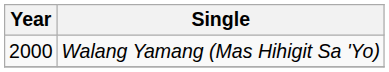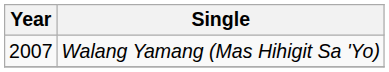 <table class="wikitable">
 <tr>
 <th align="center">Year</th>
 <th align="center">Single</th>
 </tr>
 <tr>
-<td align="center" rowspan="1">2000</td>
+<td align="center" rowspan="1">2007</td>
 <td align="left"><em>Walang Yamang (Mas Hihigit Sa 'Yo)</em></td>
 </tr>
 <tr>
 </tr>
 </table>
